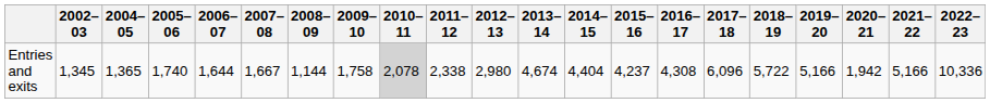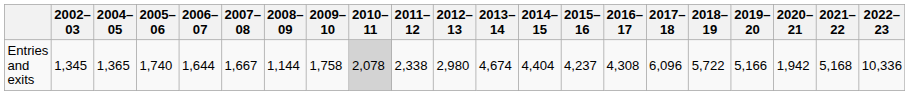 <table class="wikitable">
 <tr>
 <th></th>
 <th>2002–03</th>
 <th>2004–05</th>
 <th>2005–06</th>
 <th>2006–07</th>
 <th>2007–08</th>
 <th>2008–09</th>
 <th>2009–10</th>
 <th>2010–11</th>
 <th>2011–12</th>
 <th>2012–13</th>
 <th>2013–14</th>
 <th>2014–15</th>
 <th>2015–16</th>
 <th>2016–17</th>
 <th>2017–18</th>
 <th>2018–19</th>
 <th>2019–20</th>
 <th>2020–21</th>
 <th>2021–22</th>
 <th>2022–23</th>
 </tr>
 <tr>
 <td>Entries and exits</td>
 <td>1,345</td>
 <td>1,365</td>
 <td>1,740</td>
 <td>1,644</td>
 <td>1,667</td>
 <td>1,144</td>
 <td>1,758</td>
 <td style="background: lightgrey;">2,078</td>
 <td>2,338</td>
 <td>2,980</td>
 <td>4,674</td>
 <td>4,404</td>
 <td>4,237</td>
 <td>4,308</td>
 <td>6,096</td>
 <td>5,722</td>
 <td>5,166</td>
 <td>1,942</td>
-<td>5,166</td>
+<td>5,168</td>
 <td>10,336</td>
 </tr>
 </table>
